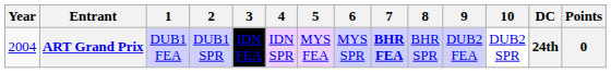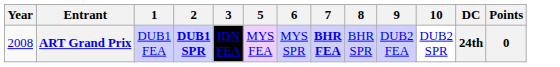 <table class="wikitable" style="text-align:center; font-size:85%">
 <tr>
 <th>Year</th>
 <th>Entrant</th>
 <th>1</th>
 <th>2</th>
 <th>3</th>
-<th>4</th>
 <th>5</th>
 <th>6</th>
 <th>7</th>
 <th>8</th>
 <th>9</th>
 <th>10</th>
 <th>DC</th>
 <th>Points</th>
 </tr>
 <tr>
-<td><a href='#'>2004</a></td>
+<td><a href='#'>2008</a></td>
 <th nowrap><a href='#'>ART Grand Prix</a></th>
 <td style="background:#CFCFFF;"><a href='#'>DUB1<br>FEA</a><br></td>
-<td style="background:#CFCFFF;"><a href='#'>DUB1<br>SPR</a><br></td>
+<td style="background:#CFCFFF;"><strong><a href='#'>DUB1<br>SPR</a><br></strong></td>
 <td style="background:#000000; color:white"><a href='#'><span>IDN<br>FEA</span></a><br></td>
-<td style="background:#EFCFFF;"><a href='#'>IDN<br>SPR</a><br></td>
 <td style="background:#EFCFFF;"><a href='#'>MYS<br>FEA</a><br></td>
 <td style="background:#CFCFFF;"><a href='#'>MYS<br>SPR</a><br></td>
 <td style="background:#CFCFFF;"><strong><a href='#'>BHR<br>FEA</a><br></strong></td>
 <td style="background:#CFCFFF;"><a href='#'>BHR<br>SPR</a><br></td>
 <td style="background:#CFCFFF;"><a href='#'>DUB2<br>FEA</a><br></td>
 <td style="background:#FFFFFF;"><a href='#'>DUB2<br>SPR</a><br></td>
 <th>24th</th>
 <th>0</th>
 </tr>
 </table>
